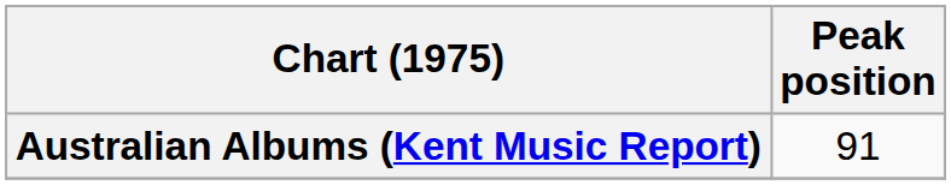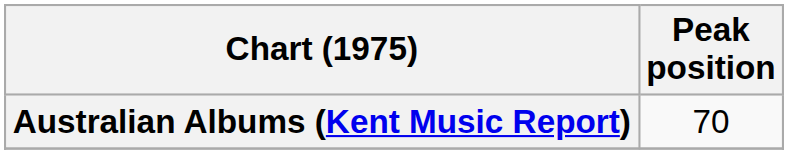 <table class="wikitable sortable plainrowheaders">
 <tr>
 <th>Chart (1975)</th>
 <th>Peak<br>position</th>
 </tr>
 <tr>
 <th scope="row">Australian Albums (<a href='#'>Kent Music Report</a>)</th>
-<td align="center">91</td>
+<td align="center">70</td>
 </tr>
 <tr>
 </tr>
 <tr>
 </tr>
 <tr>
 </tr>
 </table>
